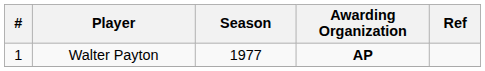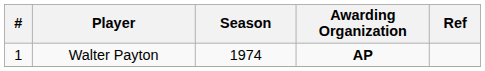 <table class="wikitable" style="text-align:center" width="60%">
 <tr>
 <th scope="col" width=3%>#</th>
 <th scope="col" width=18%>Player</th>
 <th scope="col" width=10%>Season</th>
 <th scope="col" width=9% class="unsortable">Awarding Organization</th>
 <th scope="col" width=5% class="unsortable">Ref</th>
 </tr>
 <tr>
 <td>1</td>
 <td>Walter Payton</td>
-<td align="center">1977</td>
+<td align="center">1974</td>
 <td align="center"><strong>AP</strong></td>
 <td></td>
 </tr>
 <tr>
 </tr>
 </table>
